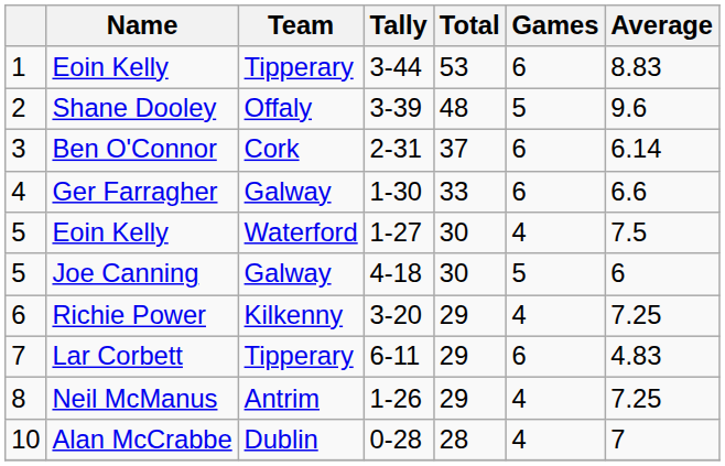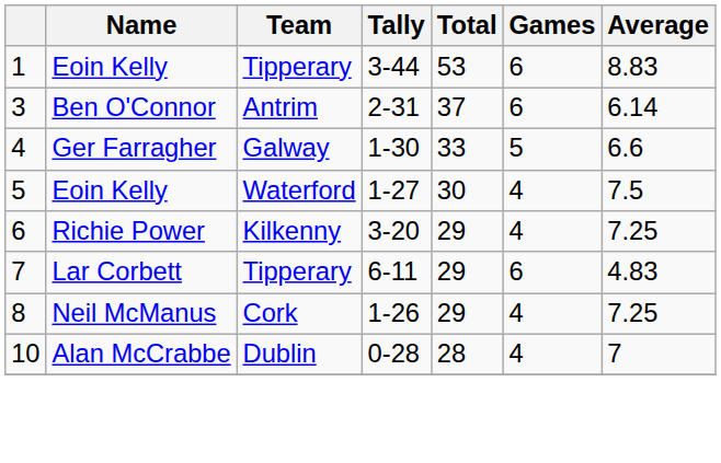 <table class="wikitable">
 <tr>
 <th></th>
 <th>Name</th>
 <th>Team</th>
 <th>Tally</th>
 <th>Total</th>
 <th>Games</th>
 <th>Average</th>
 </tr>
 <tr>
 <td>1</td>
 <td><a href='#'>Eoin Kelly</a></td>
 <td><a href='#'>Tipperary</a></td>
 <td>3-44</td>
 <td>53</td>
 <td>6</td>
 <td>8.83</td>
 </tr>
 <tr>
-<td>2</td>
-<td><a href='#'>Shane Dooley</a></td>
-<td><a href='#'>Offaly</a></td>
-<td>3-39</td>
-<td>48</td>
-<td>5</td>
-<td>9.6</td>
-</tr>
-<tr>
 <td>3</td>
 <td><a href='#'>Ben O'Connor</a></td>
-<td><a href='#'>Cork</a></td>
+<td><a href='#'>Antrim</a></td>
 <td>2-31</td>
 <td>37</td>
 <td>6</td>
 <td>6.14</td>
 </tr>
 <tr>
 <td>4</td>
 <td><a href='#'>Ger Farragher</a></td>
 <td><a href='#'>Galway</a></td>
 <td>1-30</td>
 <td>33</td>
-<td>6</td>
+<td>5</td>
 <td>6.6</td>
 </tr>
 <tr>
 <td>5</td>
 <td><a href='#'>Eoin Kelly</a></td>
 <td><a href='#'>Waterford</a></td>
 <td>1-27</td>
 <td>30</td>
 <td>4</td>
 <td>7.5</td>
-</tr>
-<tr>
-<td>5</td>
-<td><a href='#'>Joe Canning</a></td>
-<td><a href='#'>Galway</a></td>
-<td>4-18</td>
-<td>30</td>
-<td>5</td>
-<td>6</td>
 </tr>
 <tr>
 <td>6</td>
 <td><a href='#'>Richie Power</a></td>
 <td><a href='#'>Kilkenny</a></td>
 <td>3-20</td>
 <td>29</td>
 <td>4</td>
 <td>7.25</td>
 </tr>
 <tr>
 <td>7</td>
 <td><a href='#'>Lar Corbett</a></td>
 <td><a href='#'>Tipperary</a></td>
 <td>6-11</td>
 <td>29</td>
 <td>6</td>
 <td>4.83</td>
 </tr>
 <tr>
 <td>8</td>
 <td><a href='#'>Neil McManus</a></td>
-<td><a href='#'>Antrim</a></td>
+<td><a href='#'>Cork</a></td>
 <td>1-26</td>
 <td>29</td>
 <td>4</td>
 <td>7.25</td>
 </tr>
 <tr>
 <td>10</td>
 <td><a href='#'>Alan McCrabbe</a></td>
 <td><a href='#'>Dublin</a></td>
 <td>0-28</td>
 <td>28</td>
 <td>4</td>
 <td>7</td>
 </tr>
 <tr>
 </tr>
 </table>
